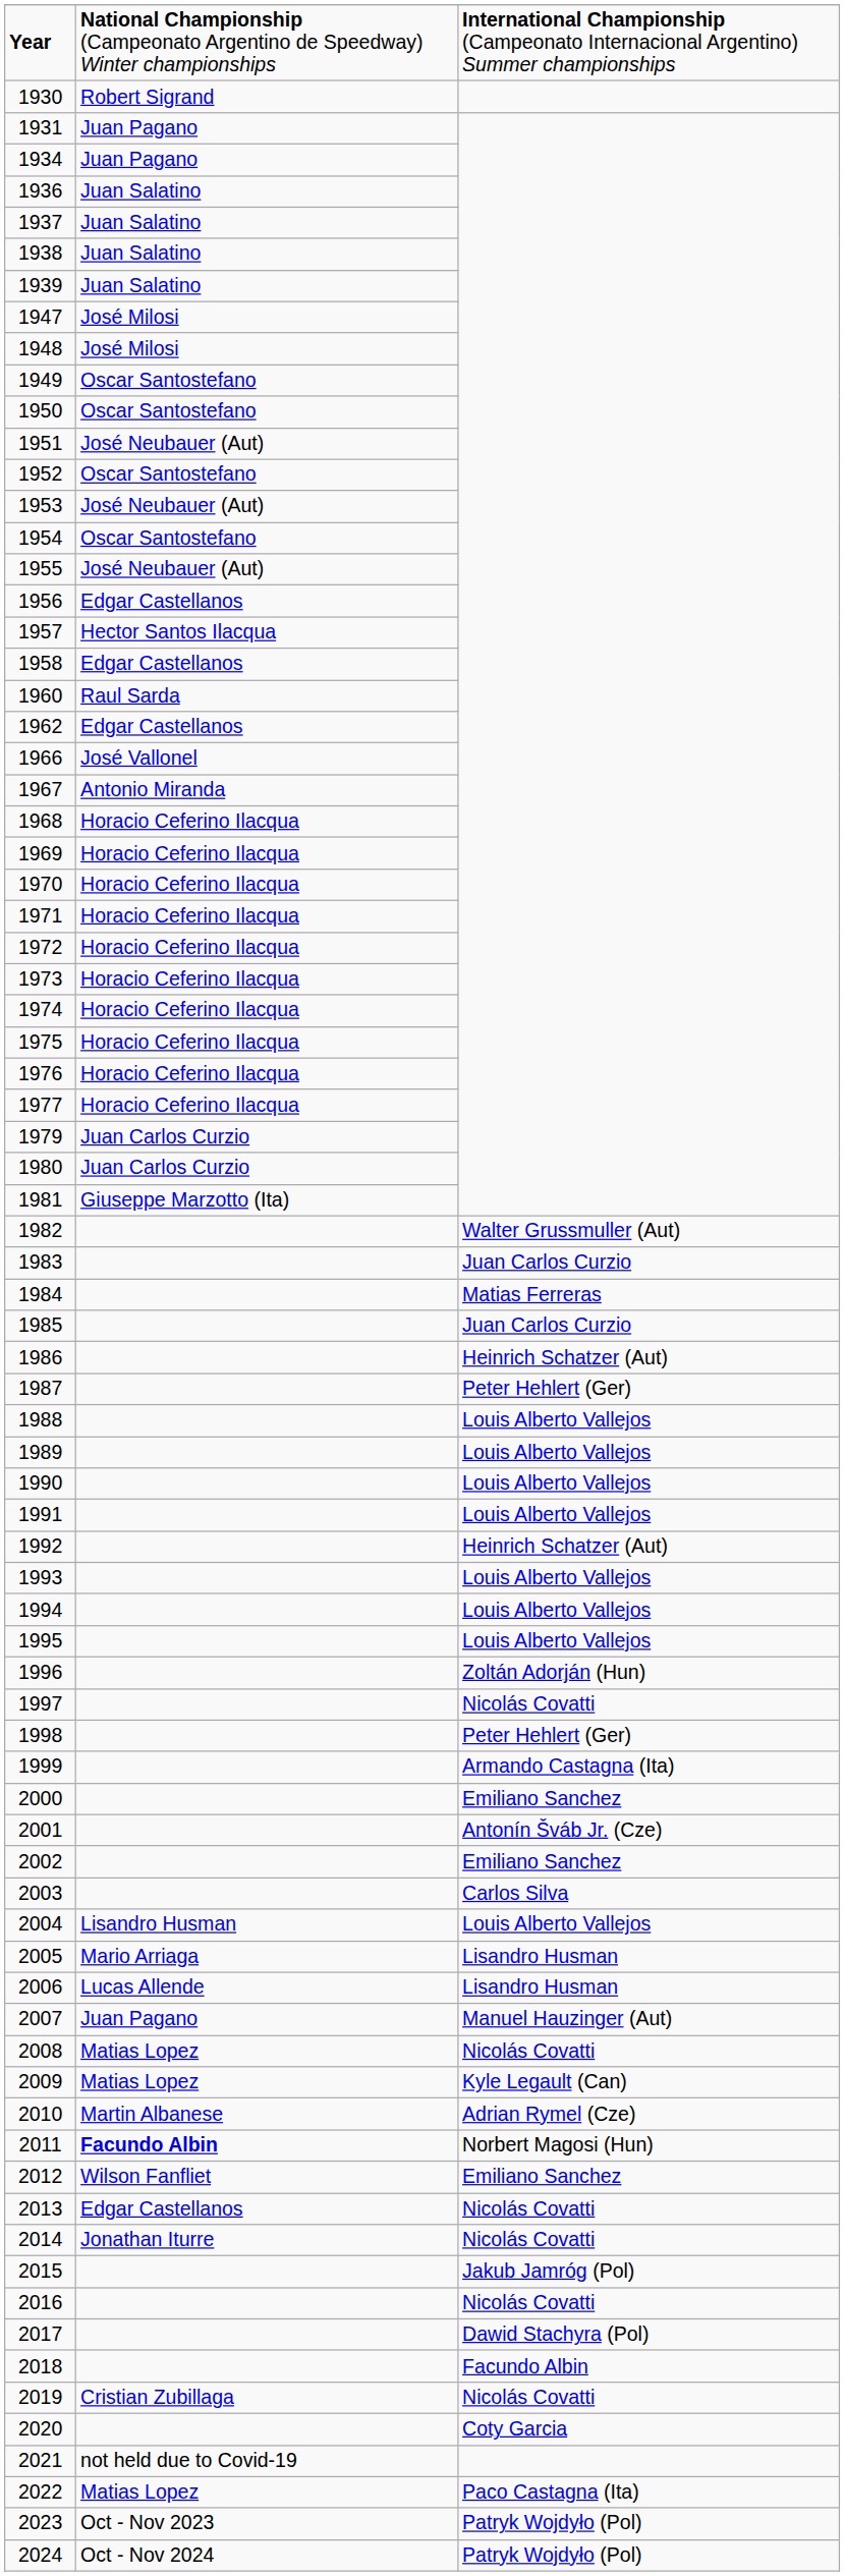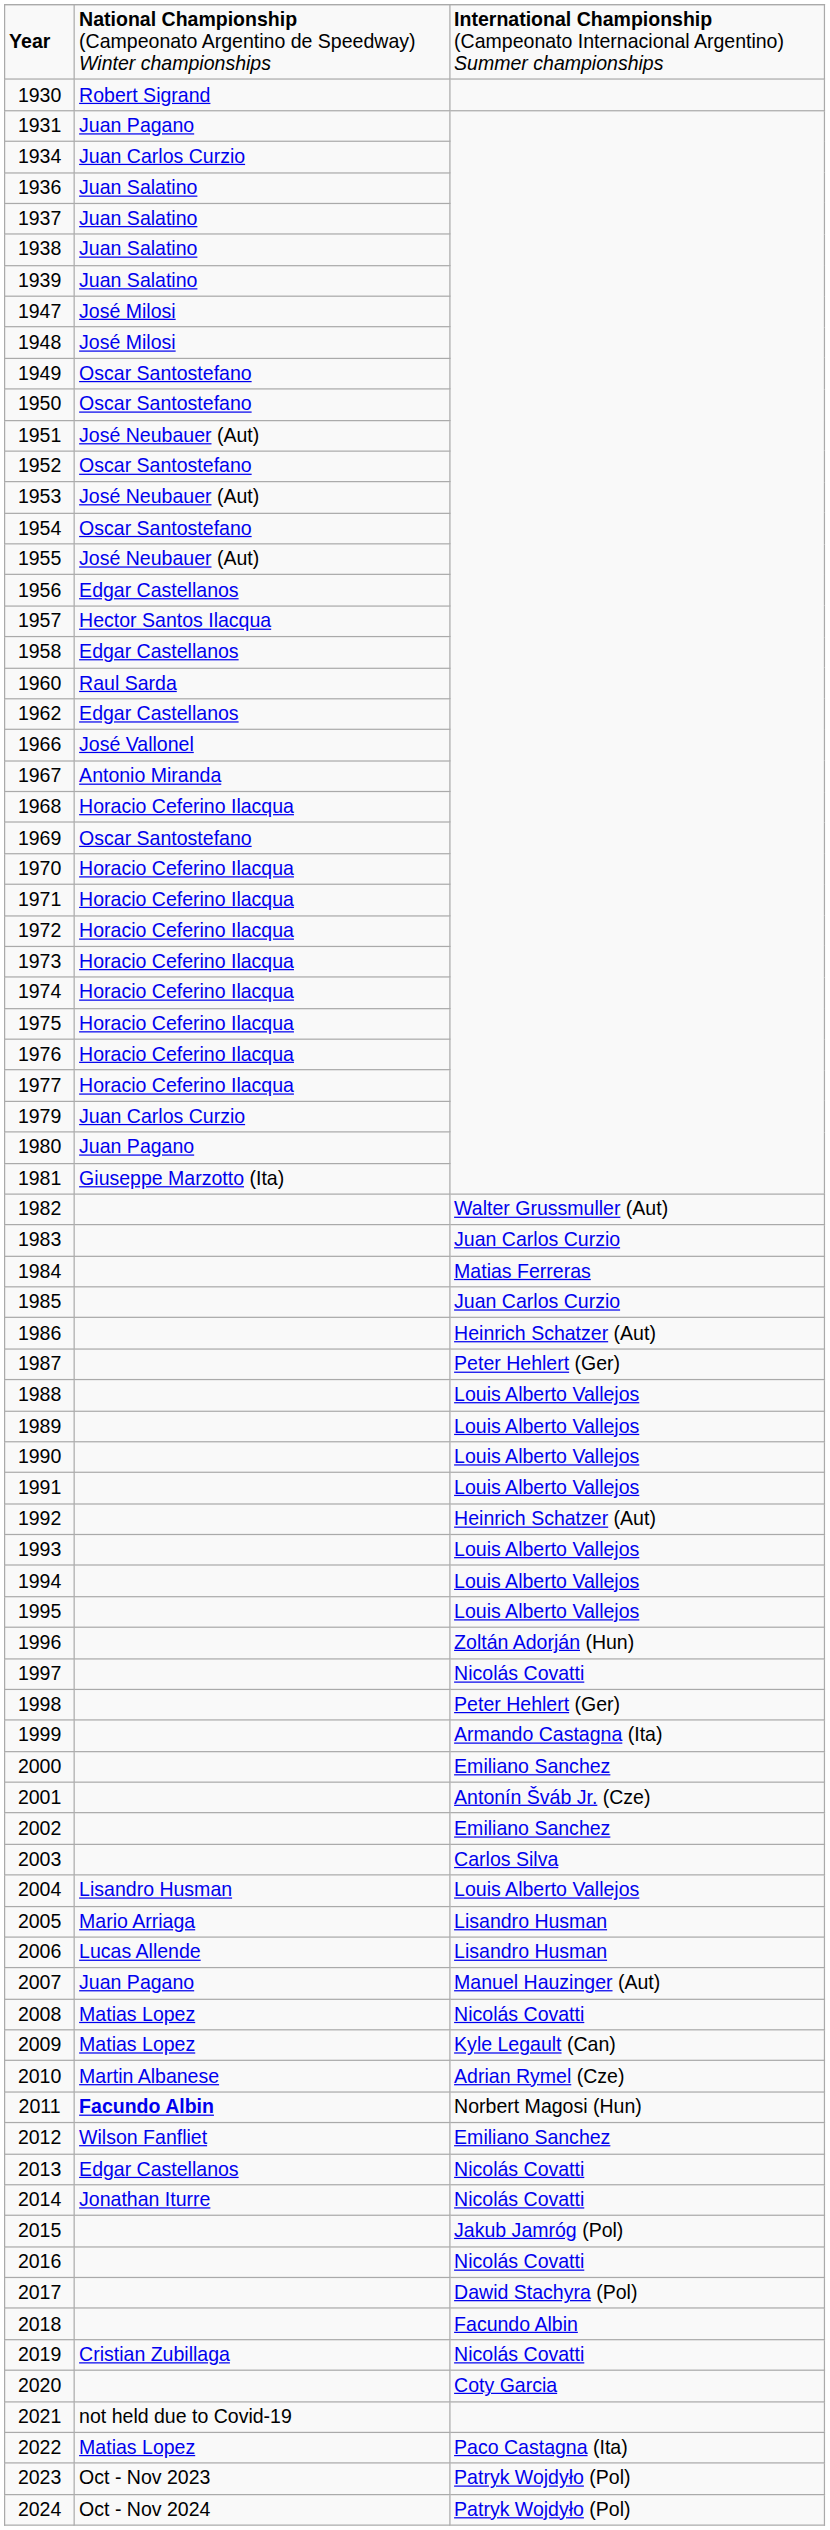 <table class="wikitable">
 <tr align=center>
 </tr>
 <tr>
 <td width=50px><strong>Year</strong></td>
 <td width=300px><strong>National Championship</strong> <br>(Campeonato Argentino de Speedway) <br><em>Winter championships</em></td>
 <td width=300px><strong>International Championship</strong><br>(Campeonato Internacional Argentino) <br><em>Summer championships</em></td>
 </tr>
 <tr>
 <td align=center>1930</td>
 <td><a href='#'>Robert Sigrand</a></td>
 <td></td>
 </tr>
 <tr>
 <td align=center>1931</td>
 <td><a href='#'>Juan Pagano</a></td>
 </tr>
 <tr>
 <td align=center>1934</td>
-<td><a href='#'>Juan Pagano</a></td>
+<td><a href='#'>Juan Carlos Curzio</a></td>
 </tr>
 <tr>
 <td align=center>1936</td>
 <td><a href='#'>Juan Salatino</a></td>
 </tr>
 <tr>
 <td align=center>1937</td>
 <td><a href='#'>Juan Salatino</a></td>
 </tr>
 <tr>
 <td align=center>1938</td>
 <td><a href='#'>Juan Salatino</a></td>
 </tr>
 <tr>
 <td align=center>1939</td>
 <td><a href='#'>Juan Salatino</a></td>
 </tr>
 <tr>
 <td align=center>1947</td>
 <td><a href='#'>José Milosi</a></td>
 </tr>
 <tr>
 <td align=center>1948</td>
 <td><a href='#'>José Milosi</a></td>
 </tr>
 <tr>
 <td align=center>1949</td>
 <td><a href='#'>Oscar Santostefano</a></td>
 </tr>
 <tr>
 <td align=center>1950</td>
 <td><a href='#'>Oscar Santostefano</a></td>
 </tr>
 <tr>
 <td align=center>1951</td>
 <td><a href='#'>José Neubauer</a> (Aut)</td>
 </tr>
 <tr>
 <td align=center>1952</td>
 <td><a href='#'>Oscar Santostefano</a></td>
 </tr>
 <tr>
 <td align=center>1953</td>
 <td><a href='#'>José Neubauer</a> (Aut)</td>
 </tr>
 <tr>
 <td align=center>1954</td>
 <td><a href='#'>Oscar Santostefano</a></td>
 </tr>
 <tr>
 <td align=center>1955</td>
 <td><a href='#'>José Neubauer</a> (Aut)</td>
 </tr>
 <tr>
 <td align=center>1956</td>
 <td><a href='#'>Edgar Castellanos</a></td>
 </tr>
 <tr>
 <td align=center>1957</td>
 <td><a href='#'>Hector Santos Ilacqua</a></td>
 </tr>
 <tr>
 <td align=center>1958</td>
 <td><a href='#'>Edgar Castellanos</a></td>
 </tr>
 <tr>
 <td align=center>1960</td>
 <td><a href='#'>Raul Sarda</a></td>
 </tr>
 <tr>
 <td align=center>1962</td>
 <td><a href='#'>Edgar Castellanos</a></td>
 </tr>
 <tr>
 <td align=center>1966</td>
 <td><a href='#'>José Vallonel</a></td>
 </tr>
 <tr>
 <td align=center>1967</td>
 <td><a href='#'>Antonio Miranda</a></td>
 </tr>
 <tr>
 <td align=center>1968</td>
 <td><a href='#'>Horacio Ceferino Ilacqua</a></td>
 </tr>
 <tr>
 <td align=center>1969</td>
-<td><a href='#'>Horacio Ceferino Ilacqua</a></td>
+<td><a href='#'>Oscar Santostefano</a></td>
 </tr>
 <tr>
 <td align=center>1970</td>
 <td><a href='#'>Horacio Ceferino Ilacqua</a></td>
 </tr>
 <tr>
 <td align=center>1971</td>
 <td><a href='#'>Horacio Ceferino Ilacqua</a></td>
 </tr>
 <tr>
 <td align=center>1972</td>
 <td><a href='#'>Horacio Ceferino Ilacqua</a></td>
 </tr>
 <tr>
 <td align=center>1973</td>
 <td><a href='#'>Horacio Ceferino Ilacqua</a></td>
 </tr>
 <tr>
 <td align=center>1974</td>
 <td><a href='#'>Horacio Ceferino Ilacqua</a></td>
 </tr>
 <tr>
 <td align=center>1975</td>
 <td><a href='#'>Horacio Ceferino Ilacqua</a></td>
 </tr>
 <tr>
 <td align=center>1976</td>
 <td><a href='#'>Horacio Ceferino Ilacqua</a></td>
 </tr>
 <tr>
 <td align=center>1977</td>
 <td><a href='#'>Horacio Ceferino Ilacqua</a></td>
 </tr>
 <tr>
 <td align=center>1979</td>
 <td><a href='#'>Juan Carlos Curzio</a></td>
 </tr>
 <tr>
 <td align=center>1980</td>
-<td><a href='#'>Juan Carlos Curzio</a></td>
+<td><a href='#'>Juan Pagano</a></td>
 </tr>
 <tr>
 <td align=center>1981</td>
 <td><a href='#'>Giuseppe Marzotto</a> (Ita)</td>
 </tr>
 <tr>
 <td align=center>1982</td>
 <td></td>
 <td><a href='#'>Walter Grussmuller</a> (Aut)</td>
 </tr>
 <tr>
 <td align=center>1983</td>
 <td></td>
 <td><a href='#'>Juan Carlos Curzio</a></td>
 </tr>
 <tr>
 <td align=center>1984</td>
 <td></td>
 <td><a href='#'>Matias Ferreras</a></td>
 </tr>
 <tr>
 <td align=center>1985</td>
 <td></td>
 <td><a href='#'>Juan Carlos Curzio</a></td>
 </tr>
 <tr>
 <td align=center>1986</td>
 <td></td>
 <td><a href='#'>Heinrich Schatzer</a> (Aut)</td>
 </tr>
 <tr>
 <td align=center>1987</td>
 <td></td>
 <td><a href='#'>Peter Hehlert</a> (Ger)</td>
 </tr>
 <tr>
 <td align=center>1988</td>
 <td></td>
 <td><a href='#'>Louis Alberto Vallejos</a></td>
 </tr>
 <tr>
 <td align=center>1989</td>
 <td></td>
 <td><a href='#'>Louis Alberto Vallejos</a></td>
 </tr>
 <tr>
 <td align=center>1990</td>
 <td></td>
 <td><a href='#'>Louis Alberto Vallejos</a></td>
 </tr>
 <tr>
 <td align=center>1991</td>
 <td></td>
 <td><a href='#'>Louis Alberto Vallejos</a></td>
 </tr>
 <tr>
 <td align=center>1992</td>
 <td></td>
 <td><a href='#'>Heinrich Schatzer</a> (Aut)</td>
 </tr>
 <tr>
 <td align=center>1993</td>
 <td></td>
 <td><a href='#'>Louis Alberto Vallejos</a></td>
 </tr>
 <tr>
 <td align=center>1994</td>
 <td></td>
 <td><a href='#'>Louis Alberto Vallejos</a></td>
 </tr>
 <tr>
 <td align=center>1995</td>
 <td></td>
 <td><a href='#'>Louis Alberto Vallejos</a></td>
 </tr>
 <tr>
 <td align=center>1996</td>
 <td></td>
 <td><a href='#'>Zoltán Adorján</a> (Hun)</td>
 </tr>
 <tr>
 <td align=center>1997</td>
 <td></td>
 <td><a href='#'>Nicolás Covatti</a></td>
 </tr>
 <tr>
 <td align=center>1998</td>
 <td></td>
 <td><a href='#'>Peter Hehlert</a> (Ger)</td>
 </tr>
 <tr>
 <td align=center>1999</td>
 <td></td>
 <td><a href='#'>Armando Castagna</a> (Ita)</td>
 </tr>
 <tr>
 <td align=center>2000</td>
 <td></td>
 <td><a href='#'>Emiliano Sanchez</a></td>
 </tr>
 <tr>
 <td align=center>2001</td>
 <td></td>
 <td><a href='#'>Antonín Šváb Jr.</a> (Cze)</td>
 </tr>
 <tr>
 <td align=center>2002</td>
 <td></td>
 <td><a href='#'>Emiliano Sanchez</a></td>
 </tr>
 <tr>
 <td align=center>2003</td>
 <td></td>
 <td><a href='#'>Carlos Silva</a></td>
 </tr>
 <tr>
 <td align=center>2004</td>
 <td><a href='#'>Lisandro Husman</a></td>
 <td><a href='#'>Louis Alberto Vallejos</a></td>
 </tr>
 <tr>
 <td align=center>2005</td>
 <td><a href='#'>Mario Arriaga</a></td>
 <td><a href='#'>Lisandro Husman</a></td>
 </tr>
 <tr>
 <td align=center>2006</td>
 <td><a href='#'>Lucas Allende</a></td>
 <td><a href='#'>Lisandro Husman</a></td>
 </tr>
 <tr>
 <td align=center>2007</td>
 <td><a href='#'>Juan Pagano</a></td>
 <td><a href='#'>Manuel Hauzinger</a> (Aut)</td>
 </tr>
 <tr>
 <td align=center>2008</td>
 <td><a href='#'>Matias Lopez</a></td>
 <td><a href='#'>Nicolás Covatti</a></td>
 </tr>
 <tr>
 <td align=center>2009</td>
 <td><a href='#'>Matias Lopez</a></td>
 <td><a href='#'>Kyle Legault</a> (Can)</td>
 </tr>
 <tr>
 <td align=center>2010</td>
 <td><a href='#'>Martin Albanese</a></td>
 <td><a href='#'>Adrian Rymel</a> (Cze)</td>
 </tr>
 <tr>
 <td align=center>2011</td>
 <td><strong><a href='#'>Facundo Albin</a></strong></td>
 <td>Norbert Magosi (Hun)</td>
 </tr>
 <tr>
 <td align=center>2012</td>
 <td><a href='#'>Wilson Fanfliet</a></td>
 <td><a href='#'>Emiliano Sanchez</a></td>
 </tr>
 <tr>
 <td align=center>2013</td>
 <td><a href='#'>Edgar Castellanos</a></td>
 <td><a href='#'>Nicolás Covatti</a></td>
 </tr>
 <tr>
 <td align=center>2014</td>
 <td><a href='#'>Jonathan Iturre</a></td>
 <td><a href='#'>Nicolás Covatti</a></td>
 </tr>
 <tr>
 <td align=center>2015</td>
 <td></td>
 <td><a href='#'>Jakub Jamróg</a> (Pol)</td>
 </tr>
 <tr>
 <td align=center>2016</td>
 <td></td>
 <td><a href='#'>Nicolás Covatti</a></td>
 </tr>
 <tr>
 <td align=center>2017</td>
 <td></td>
 <td><a href='#'>Dawid Stachyra</a> (Pol)</td>
 </tr>
 <tr>
 <td align=center>2018</td>
 <td></td>
 <td><a href='#'>Facundo Albin</a></td>
 </tr>
 <tr>
 <td align=center>2019</td>
 <td><a href='#'>Cristian Zubillaga</a></td>
 <td><a href='#'>Nicolás Covatti</a></td>
 </tr>
 <tr>
 <td align=center>2020</td>
 <td></td>
 <td><a href='#'>Coty Garcia</a></td>
 </tr>
 <tr>
 <td align=center>2021</td>
 <td>not held due to Covid-19</td>
 </tr>
 <tr>
 <td align=center>2022</td>
 <td><a href='#'>Matias Lopez</a></td>
 <td><a href='#'>Paco Castagna</a> (Ita)</td>
 </tr>
 <tr>
 <td align=center>2023</td>
 <td>Oct - Nov 2023</td>
 <td><a href='#'>Patryk Wojdyło</a> (Pol)</td>
 </tr>
 <tr>
 <td align=center>2024</td>
 <td>Oct - Nov 2024</td>
 <td><a href='#'>Patryk Wojdyło</a> (Pol)</td>
 </tr>
 </table>
